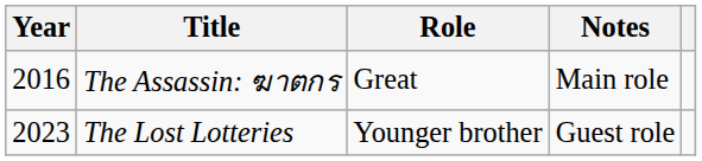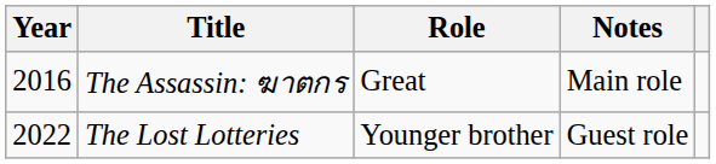 <table class="wikitable sortable plainrowheaders">
 <tr>
 <th scope="col">Year</th>
 <th scope="col">Title</th>
 <th scope="col">Role</th>
 <th scope="col" class="unsortable">Notes</th>
 <th scope="col" class="unsortable"></th>
 </tr>
 <tr>
 <td>2016</td>
 <td><em>The Assassin: ฆาตกร</em></td>
 <td>Great</td>
 <td>Main role</td>
 <td style="text-align: center;"></td>
 </tr>
 <tr>
-<td>2023</td>
+<td>2022</td>
 <td><em>The Lost Lotteries</em></td>
 <td>Younger brother</td>
 <td>Guest role</td>
 <td style="text-align: center;"></td>
 </tr>
 </table>
